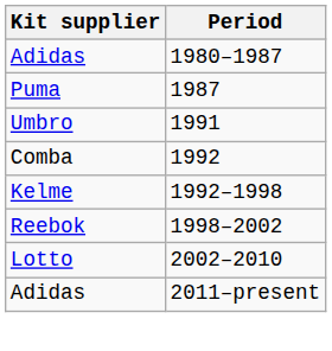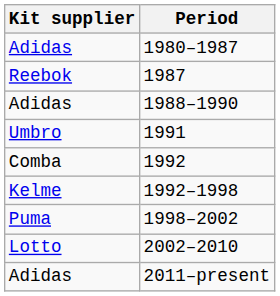 <table class="wikitable">
 <tr>
 <th>Kit supplier</th>
 <th>Period</th>
 </tr>
 <tr>
 <td> <a href='#'>Adidas</a></td>
 <td>1980–1987</td>
 </tr>
 <tr>
-<td> <a href='#'>Puma</a></td>
+<td> <a href='#'>Reebok</a></td>
 <td>1987</td>
+</tr>
+<tr>
+<td> Adidas</td>
+<td>1988–1990</td>
 </tr>
 <tr>
 <td> <a href='#'>Umbro</a></td>
 <td>1991</td>
 </tr>
 <tr>
 <td> Comba</td>
 <td>1992</td>
 </tr>
 <tr>
 <td> <a href='#'>Kelme</a></td>
 <td>1992–1998</td>
 </tr>
 <tr>
-<td> <a href='#'>Reebok</a></td>
+<td> <a href='#'>Puma</a></td>
 <td>1998–2002</td>
 </tr>
 <tr>
 <td> <a href='#'>Lotto</a></td>
 <td>2002–2010</td>
 </tr>
 <tr>
 <td> Adidas</td>
 <td>2011–present</td>
 </tr>
 </table>
